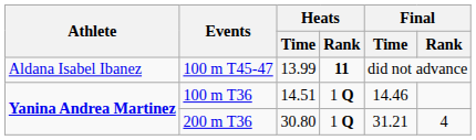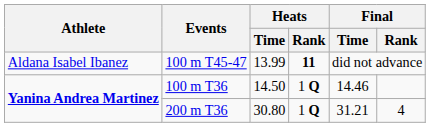 <table class=wikitable style="font-size:90%">
 <tr>
 <th rowspan="2">Athlete</th>
 <th rowspan="2">Events</th>
 <th colspan="2">Heats</th>
 <th colspan="2">Final</th>
 </tr>
 <tr>
 <th>Time</th>
 <th>Rank</th>
 <th>Time</th>
 <th>Rank</th>
 </tr>
 <tr>
 <td><a href='#'>Aldana Isabel Ibanez</a></td>
 <td><a href='#'>100 m T45-47</a></td>
 <td align="center">13.99</td>
 <td align="center"><strong>11</strong></td>
 <td align="center" colspan=2>did not advance</td>
 </tr>
 <tr>
 <td rowspan="2"><strong><a href='#'>Yanina Andrea Martinez</a></strong></td>
 <td><a href='#'>100 m T36</a></td>
-<td align="center">14.51</td>
+<td align="center">14.50</td>
 <td align="center">1 <strong>Q</strong></td>
 <td align="center">14.46</td>
 <td align="center"></td>
 </tr>
 <tr>
 <td><a href='#'>200 m T36</a></td>
 <td align="center">30.80</td>
 <td align="center">1 <strong>Q</strong></td>
 <td align="center">31.21</td>
 <td align="center">4</td>
 </tr>
 </table>
